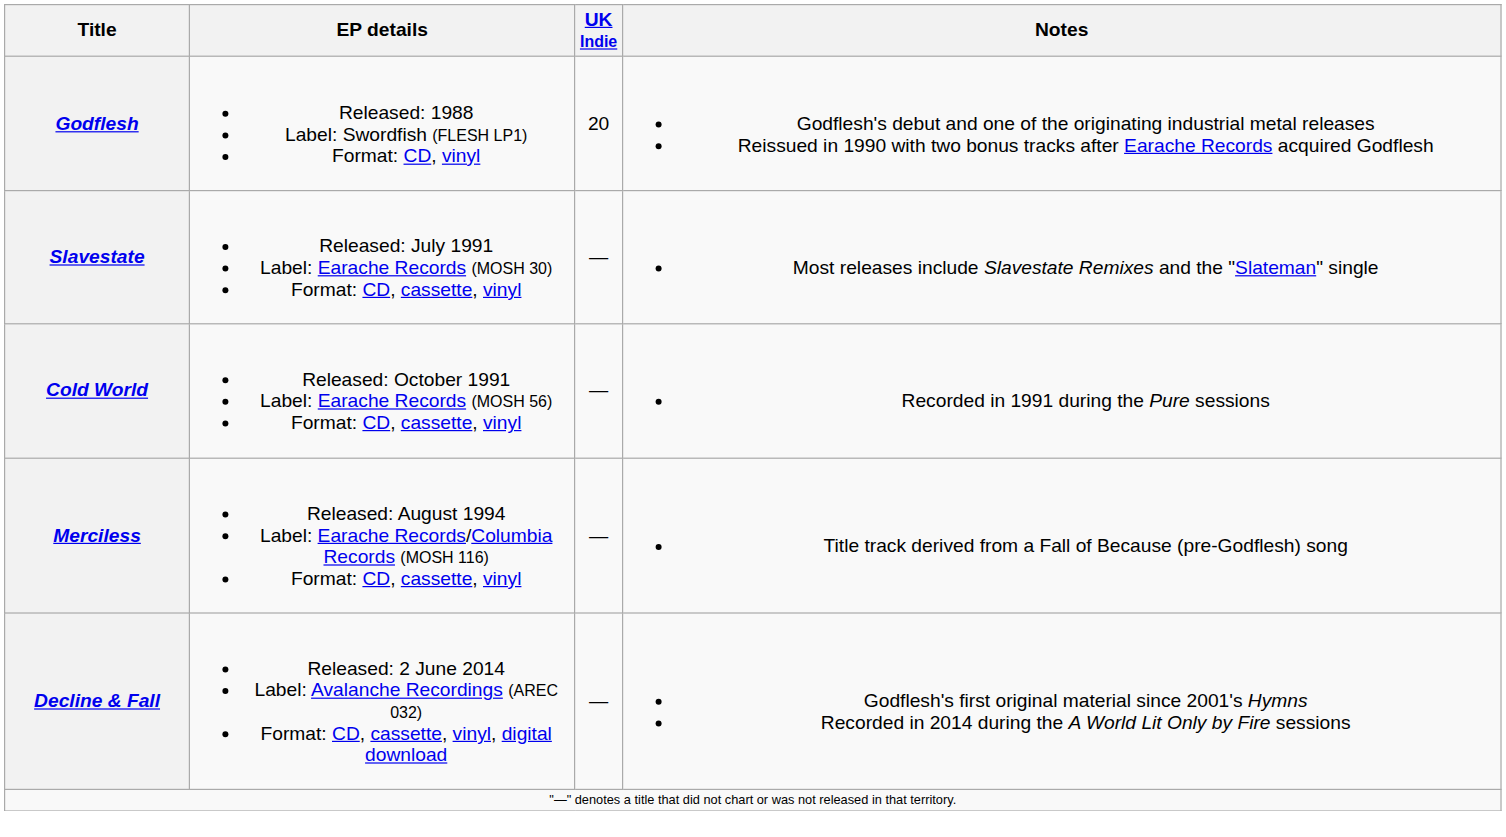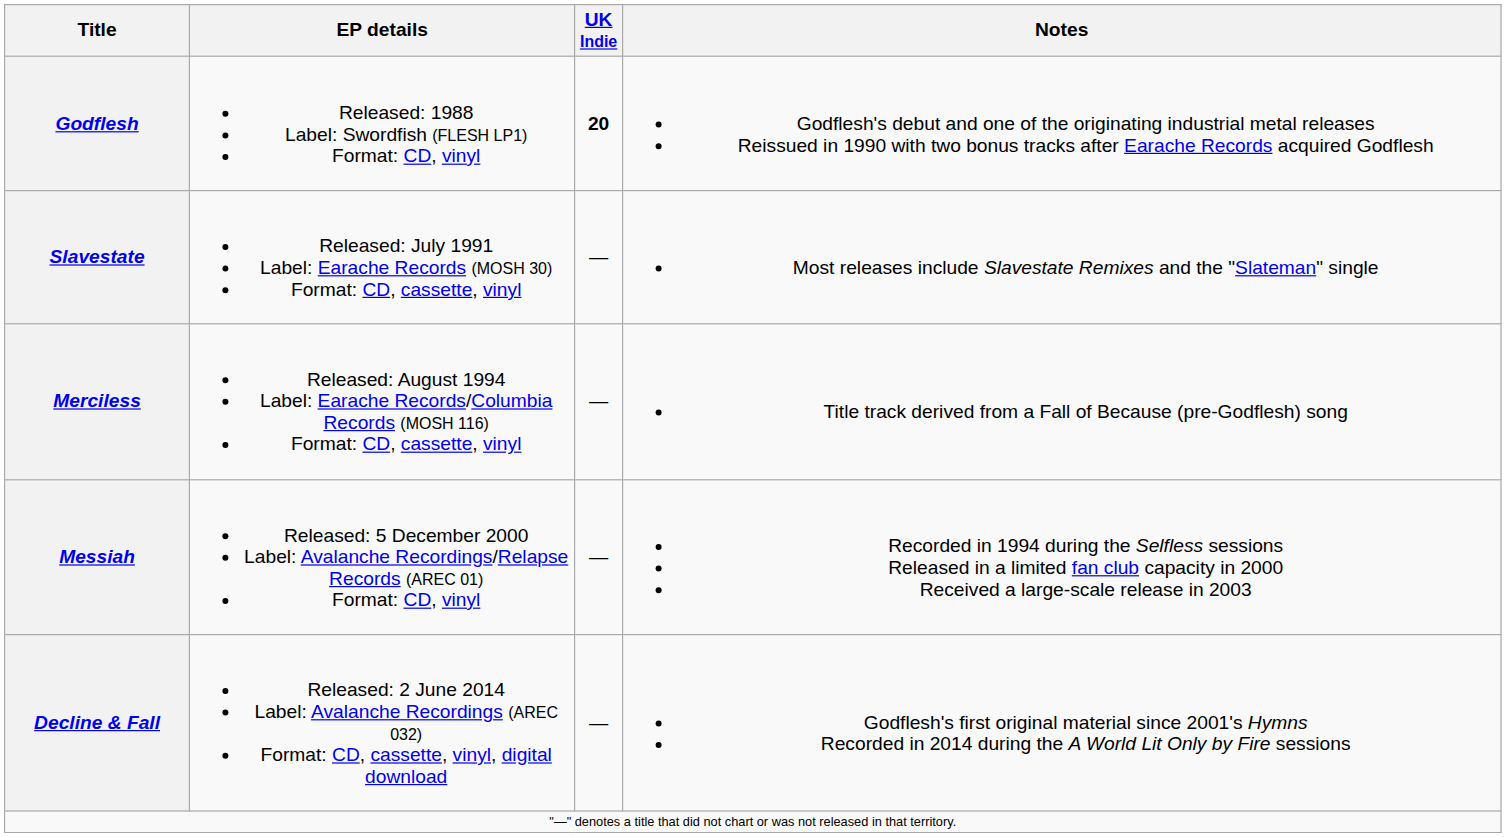 <table class="wikitable plainrowheaders" style="text-align:center;">
 <tr>
 <th scope="col" width="12%">Title</th>
 <th scope="col" width="25%">EP details</th>
 <th scope="col" width="03%"><a href='#'>UK <small>Indie</small></a><br></th>
 <th scope="col" width="57%">Notes</th>
 </tr>
 <tr>
 <th scope="row"><em><a href='#'>Godflesh</a></em></th>
 <td><br><ul><li>Released: 1988</li><li>Label: Swordfish <small>(FLESH LP1)</small></li><li>Format: <a href='#'>CD</a>, <a href='#'>vinyl</a></li></ul></td>
-<td align="center">20</td>
+<td align="center"><strong>20</strong></td>
 <td><br><ul><li>Godflesh's debut and one of the originating industrial metal releases</li><li>Reissued in 1990 with two bonus tracks after <a href='#'>Earache Records</a> acquired Godflesh</li></ul></td>
 </tr>
 <tr>
 <th scope="row"><em><a href='#'>Slavestate</a></em></th>
 <td><br><ul><li>Released: July 1991</li><li>Label: <a href='#'>Earache Records</a> <small>(MOSH 30)</small></li><li>Format: <a href='#'>CD</a>, <a href='#'>cassette</a>, <a href='#'>vinyl</a></li></ul></td>
 <td align="center">—</td>
 <td><br><ul><li>Most releases include <em>Slavestate Remixes</em> and the "<a href='#'>Slateman</a>" single</li></ul></td>
 </tr>
 <tr>
-<th scope="row"><em><a href='#'>Cold World</a></em></th>
-<td><br><ul><li>Released: October 1991</li><li>Label: <a href='#'>Earache Records</a> <small>(MOSH 56)</small></li><li>Format: <a href='#'>CD</a>, <a href='#'>cassette</a>, <a href='#'>vinyl</a></li></ul></td>
-<td align="center">—</td>
-<td><br><ul><li>Recorded in 1991 during the <em>Pure</em> sessions</li></ul></td>
-</tr>
-<tr>
 <th scope="row"><em><a href='#'>Merciless</a></em></th>
 <td><br><ul><li>Released: August 1994</li><li>Label: <a href='#'>Earache Records</a>/<a href='#'>Columbia Records</a> <small>(MOSH 116)</small></li><li>Format: <a href='#'>CD</a>, <a href='#'>cassette</a>, <a href='#'>vinyl</a></li></ul></td>
 <td align="center">—</td>
 <td><br><ul><li>Title track derived from a Fall of Because (pre-Godflesh) song</li></ul></td>
+</tr>
+<tr>
+<th scope="row"><em><a href='#'>Messiah</a></em></th>
+<td><br><ul><li>Released: 5 December 2000</li><li>Label: <a href='#'>Avalanche Recordings</a>/<a href='#'>Relapse Records</a> <small>(AREC 01)</small></li><li>Format: <a href='#'>CD</a>, <a href='#'>vinyl</a></li></ul></td>
+<td align="center">—</td>
+<td><br><ul><li>Recorded in 1994 during the <em>Selfless</em> sessions</li><li>Released in a limited <a href='#'>fan club</a> capacity in 2000</li><li>Received a large-scale release in 2003</li></ul></td>
 </tr>
 <tr>
 <th scope="row"><em><a href='#'>Decline & Fall</a></em></th>
 <td><br><ul><li>Released: 2 June 2014</li><li>Label: <a href='#'>Avalanche Recordings</a> <small>(AREC 032)</small></li><li>Format: <a href='#'>CD</a>, <a href='#'>cassette</a>, <a href='#'>vinyl</a>, <a href='#'>digital download</a></li></ul></td>
 <td align="center">—</td>
 <td><br><ul><li>Godflesh's first original material since 2001's <em>Hymns</em></li><li>Recorded in 2014 during the <em>A World Lit Only by Fire</em> sessions</li></ul></td>
 </tr>
 <tr>
 <td align="center" colspan="4" style="font-size: 8pt">"—" denotes a title that did not chart or was not released in that territory.</td>
 </tr>
 </table>
